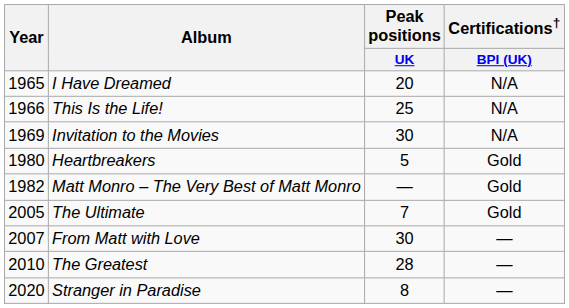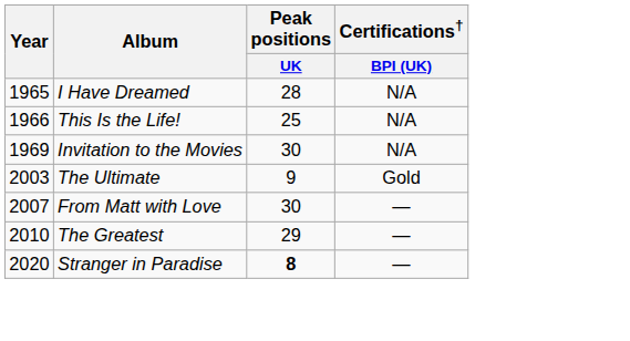 <table class="wikitable" style="text-align:center;">
 <tr>
 <th rowspan="2">Year</th>
 <th rowspan="2">Album</th>
 <th colspan="1">Peak positions</th>
 <th colspan="1">Certifications<sup>†</sup></th>
 </tr>
 <tr style="font-size:smaller;">
 <th width="50"><a href='#'>UK</a><br></th>
 <th width="50"><a href='#'>BPI (UK)</a></th>
 </tr>
 <tr>
 <td>1965</td>
 <td align="left"><em>I Have Dreamed</em></td>
-<td>20</td>
+<td>28</td>
 <td>N/A</td>
 </tr>
 <tr>
 <td>1966</td>
 <td align="left"><em>This Is the Life!</em></td>
 <td>25</td>
 <td>N/A</td>
 </tr>
 <tr>
 <td>1969</td>
 <td align="left"><em>Invitation to the Movies</em></td>
 <td>30</td>
 <td>N/A</td>
 </tr>
 <tr>
-<td>1980</td>
-<td align="left"><em>Heartbreakers</em></td>
-<td>5</td>
-<td>Gold</td>
-</tr>
-<tr>
-<td>1982</td>
-<td align="left"><em>Matt Monro – The Very Best of Matt Monro</em></td>
-<td>—</td>
-<td>Gold</td>
-</tr>
-<tr>
-<td>2005</td>
+<td>2003</td>
 <td align="left"><em>The Ultimate</em></td>
-<td>7</td>
+<td>9</td>
 <td>Gold</td>
 </tr>
 <tr>
 <td>2007</td>
 <td align="left"><em>From Matt with Love</em></td>
 <td>30</td>
 <td>—</td>
 </tr>
 <tr>
 <td>2010</td>
 <td align="left"><em>The Greatest</em></td>
-<td>28</td>
+<td>29</td>
 <td>—</td>
 </tr>
 <tr>
 <td>2020</td>
 <td align="left"><em>Stranger in Paradise</em></td>
-<td>8</td>
+<td><strong>8</strong></td>
 <td>—</td>
 </tr>
 </table>
